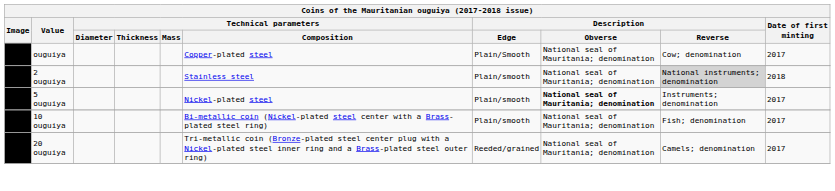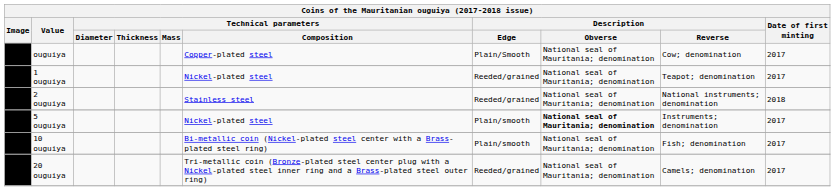 <table class="wikitable" style="font-size: 90%">
 <tr>
 <th colspan="10">Coins of the Mauritanian ouguiya (2017-2018 issue)</th>
 </tr>
 <tr>
 <th rowspan="2">Image</th>
 <th rowspan="2">Value</th>
 <th colspan="4">Technical parameters</th>
 <th colspan="3">Description</th>
 <th rowspan="2">Date of first minting</th>
 </tr>
 <tr>
 <th>Diameter</th>
 <th>Thickness</th>
 <th>Mass</th>
 <th>Composition</th>
 <th>Edge</th>
 <th>Obverse</th>
 <th>Reverse</th>
 </tr>
 <tr>
 <td style="text-align:center; background:#000;"></td>
 <td> ouguiya</td>
 <td></td>
 <td></td>
 <td></td>
 <td><a href='#'>Copper</a>-plated <a href='#'>steel</a></td>
 <td>Plain/Smooth</td>
 <td>National seal of Mauritania; denomination</td>
 <td>Cow; denomination</td>
 <td>2017</td>
 </tr>
 <tr>
 </tr>
 <tr>
+<td style="text-align:center; background:#000;"></td>
+<td>1 ouguiya</td>
+<td></td>
+<td></td>
+<td></td>
+<td><a href='#'>Nickel</a>-plated <a href='#'>steel</a></td>
+<td>Reeded/grained</td>
+<td>National seal of Mauritania; denomination</td>
+<td>Teapot; denomination</td>
+<td>2017</td>
+</tr>
+<tr>
 </tr>
 <tr>
 <td style="text-align:center; background:#000;"></td>
 <td>2 ouguiya</td>
 <td></td>
 <td></td>
 <td></td>
 <td><a href='#'>Stainless steel</a></td>
-<td>Plain/smooth</td>
+<td>Reeded/grained</td>
 <td>National seal of Mauritania; denomination</td>
-<td style="background: lightgrey;">National instruments; denomination</td>
+<td>National instruments; denomination</td>
 <td>2018</td>
 </tr>
 <tr>
 </tr>
 <tr>
 <td style="text-align:center; background:#000;"></td>
 <td>5 ouguiya</td>
 <td></td>
 <td></td>
 <td></td>
 <td><a href='#'>Nickel</a>-plated <a href='#'>steel</a></td>
 <td>Plain/smooth</td>
 <td><strong>National seal of Mauritania; denomination</strong></td>
 <td>Instruments; denomination</td>
 <td>2017</td>
 </tr>
 <tr>
 </tr>
 <tr>
 <td style="text-align:center; background:#000;"></td>
 <td>10 ouguiya</td>
 <td></td>
 <td></td>
 <td></td>
 <td><a href='#'>Bi-metallic coin</a> (<a href='#'>Nickel</a>-plated <a href='#'>steel</a> center with a <a href='#'>Brass</a>-plated steel ring)</td>
 <td>Plain/smooth</td>
 <td>National seal of Mauritania; denomination</td>
 <td>Fish; denomination</td>
 <td>2017</td>
 </tr>
 <tr>
 </tr>
 <tr>
 <td style="text-align:center; background:#000;"></td>
 <td>20 ouguiya</td>
 <td></td>
 <td></td>
 <td></td>
 <td>Tri-metallic coin (<a href='#'>Bronze</a>-plated steel center plug with a <a href='#'>Nickel</a>-plated steel inner ring and a <a href='#'>Brass</a>-plated steel outer ring)</td>
 <td>Reeded/grained</td>
 <td>National seal of Mauritania; denomination</td>
 <td>Camels; denomination</td>
 <td>2017</td>
 </tr>
 <tr>
 </tr>
 </table>
